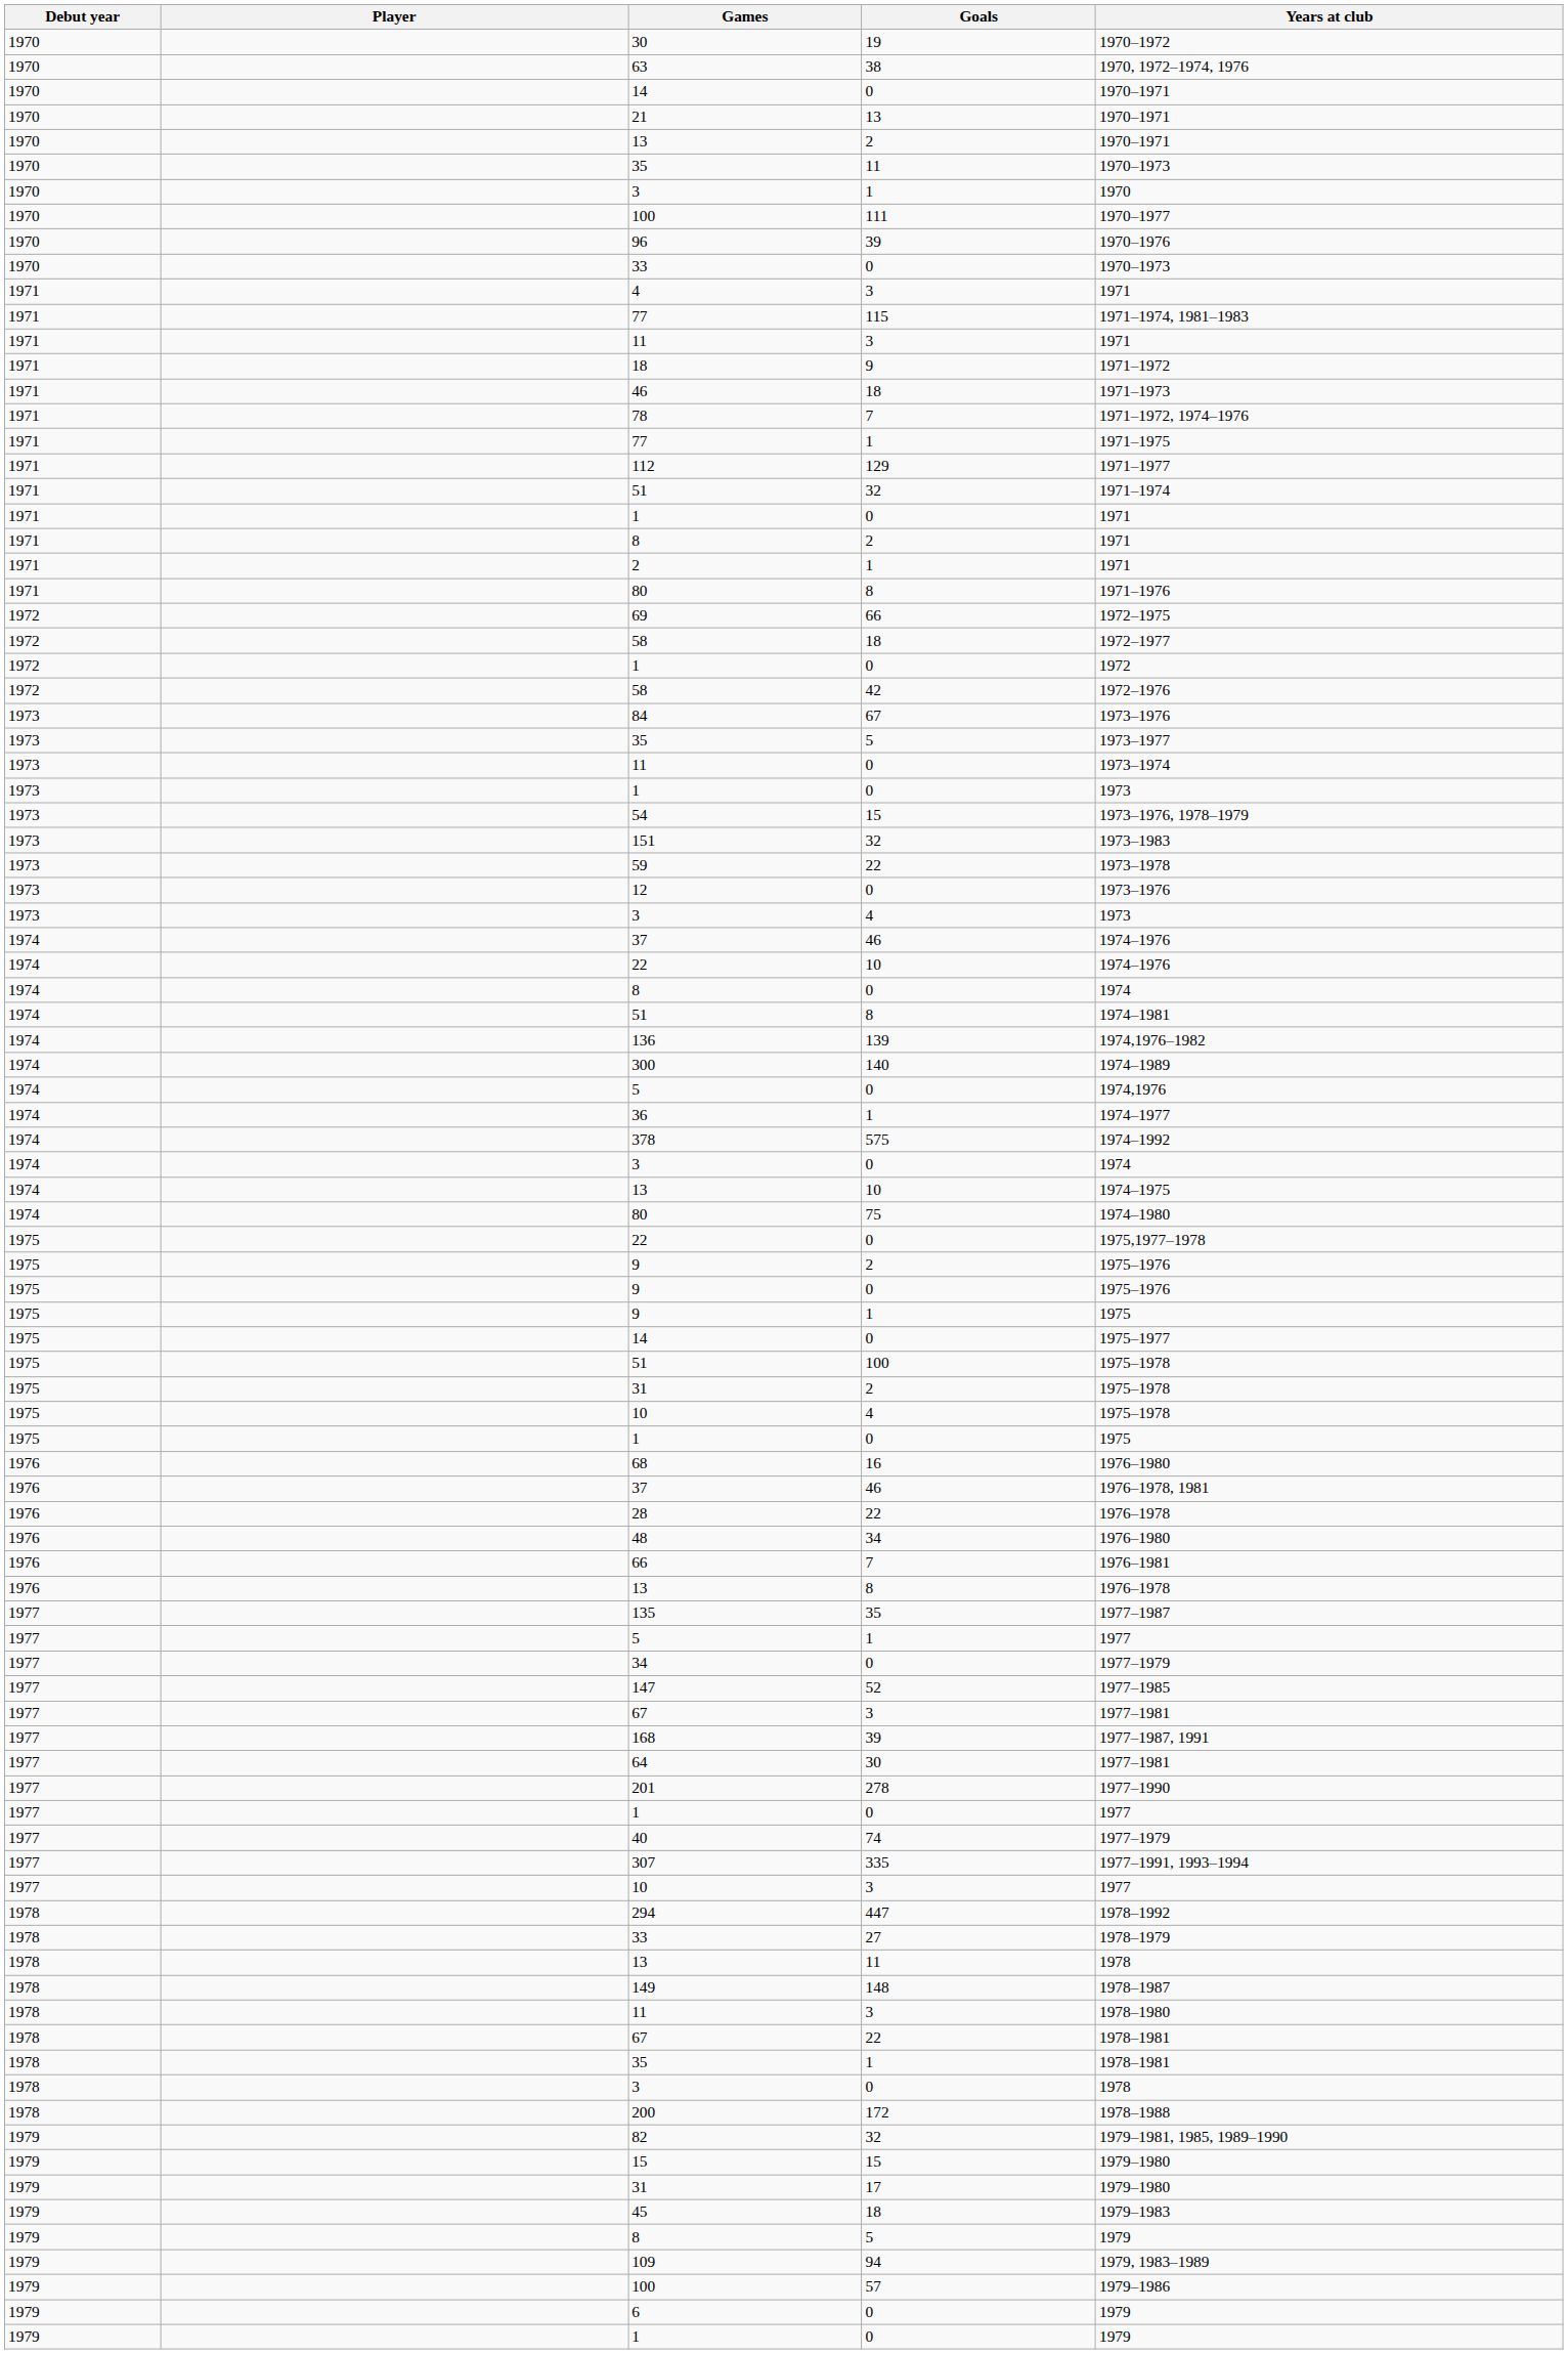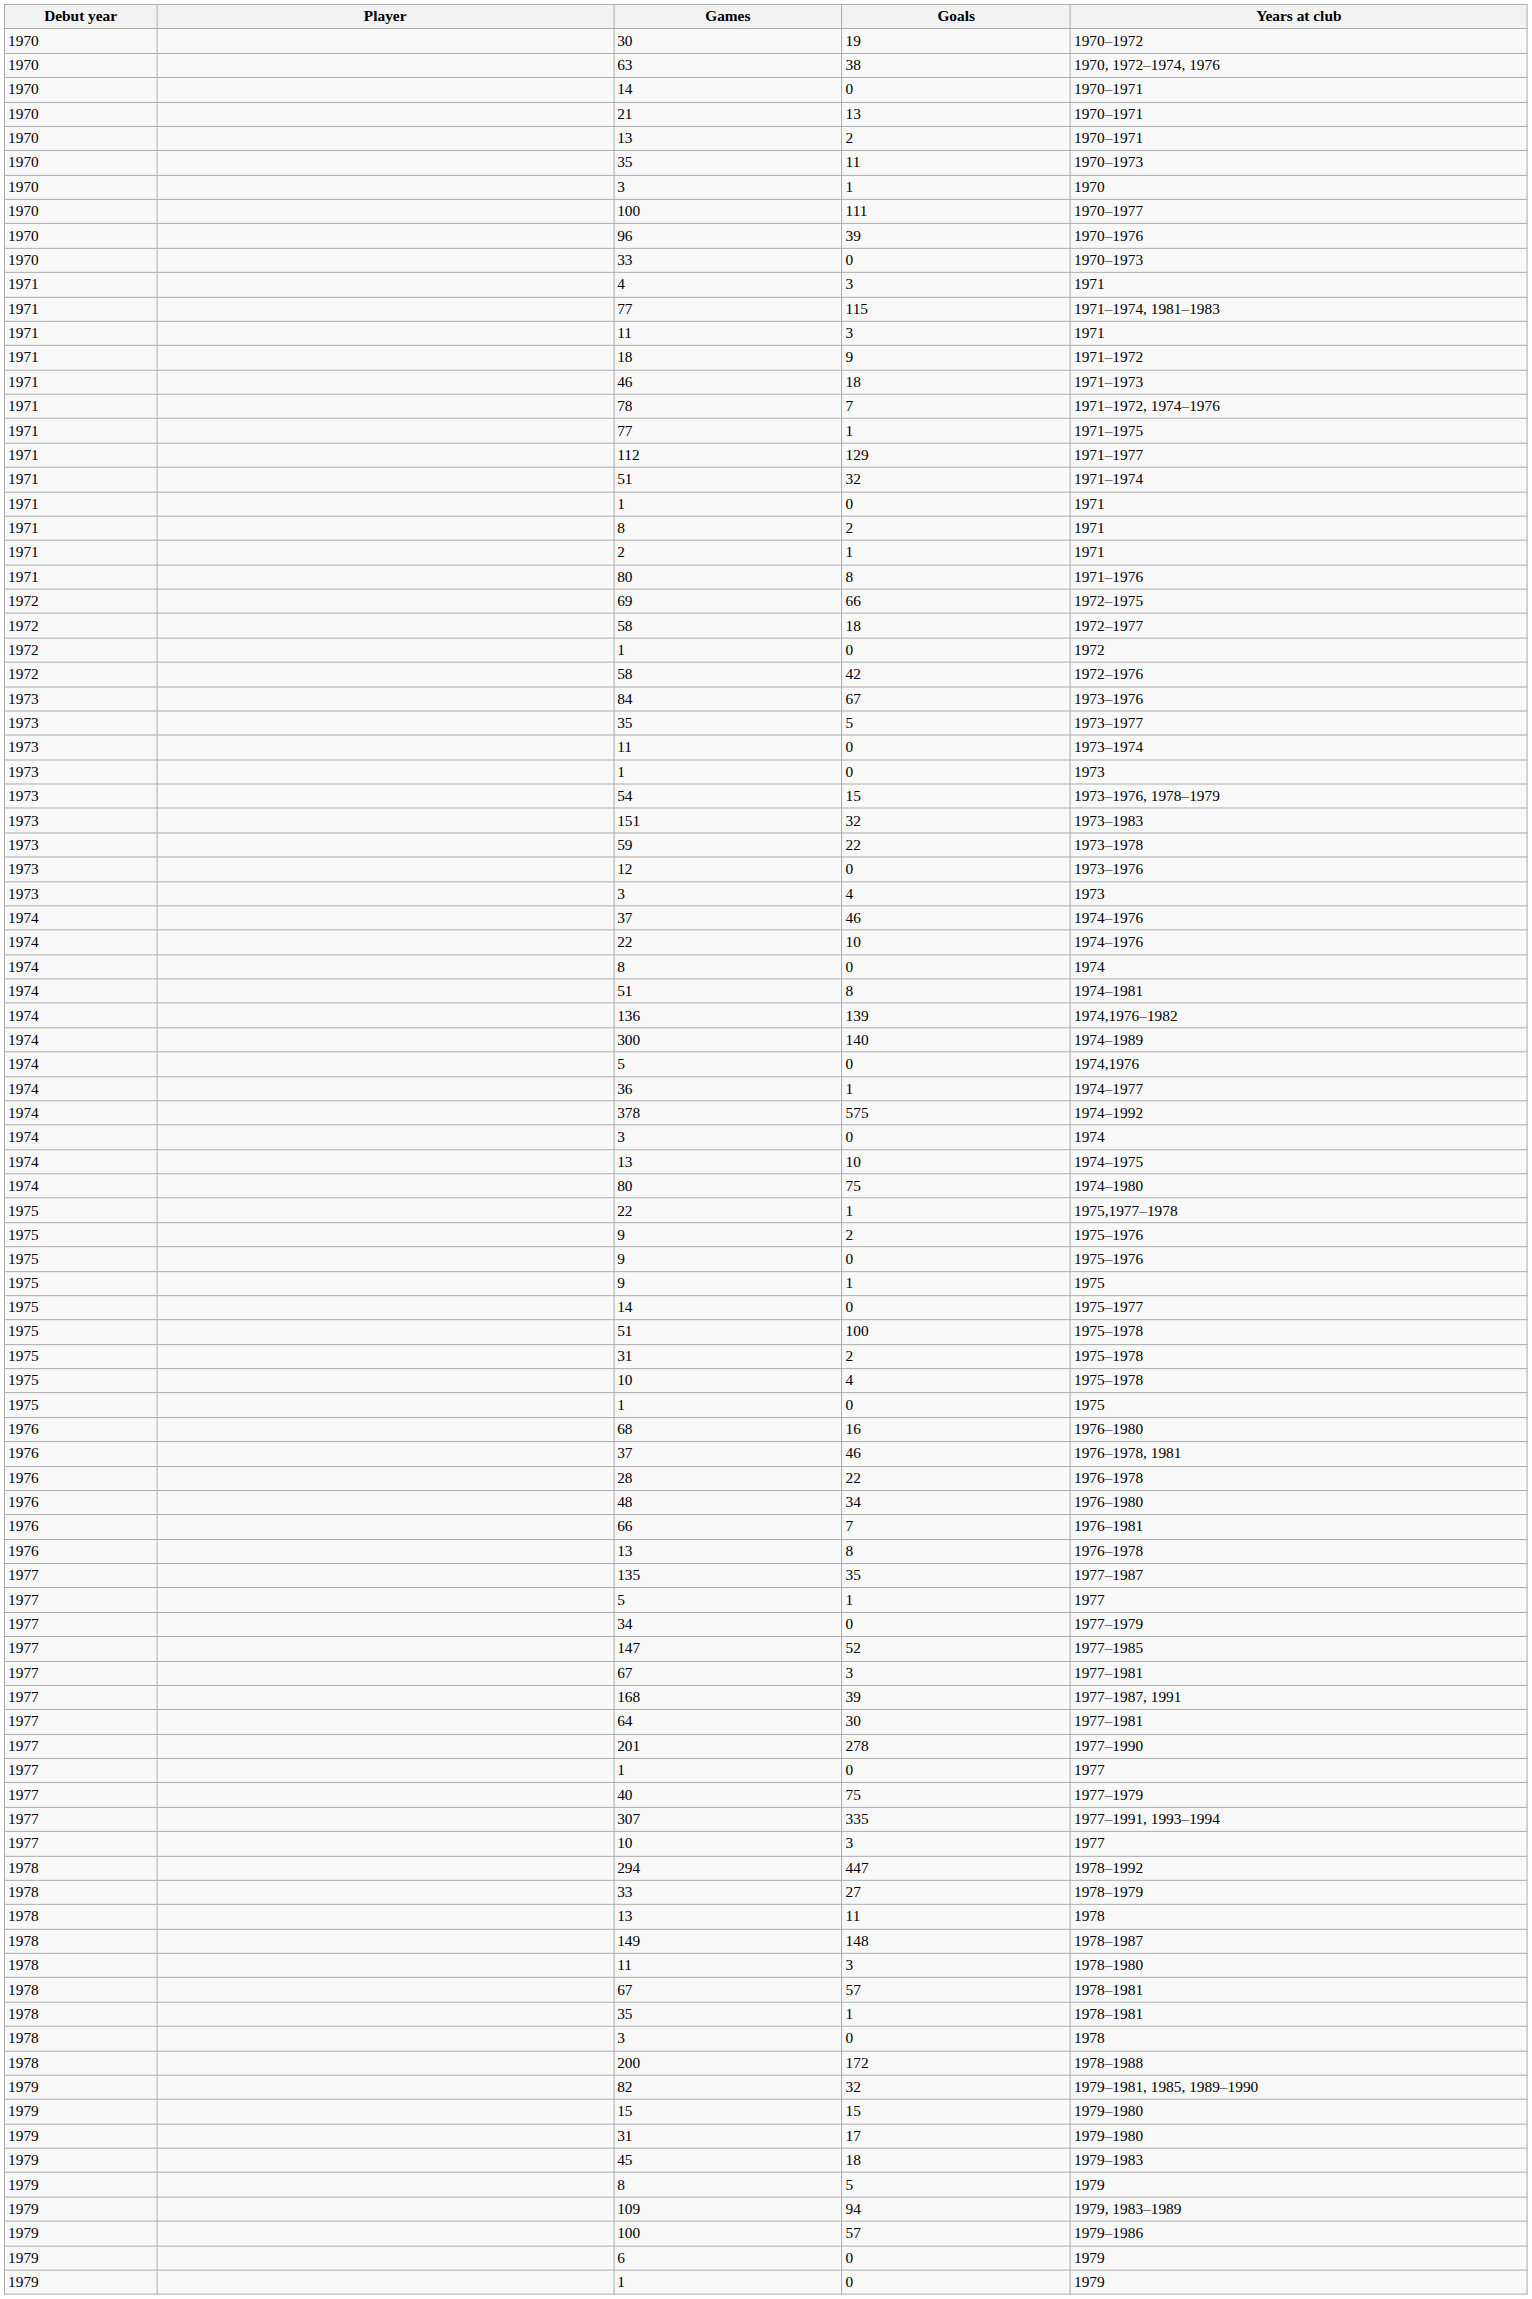 <table class="wikitable sortable" style="width:80%;">
 <tr>
 <th style="width=10%">Debut year</th>
 <th style="width:30%">Player</th>
 <th style="width:15%">Games</th>
 <th style="width:15%">Goals</th>
 <th style="width:30%">Years at club</th>
 </tr>
 <tr>
 <td>1970</td>
 <td></td>
 <td>30</td>
 <td>19</td>
 <td>1970–1972</td>
 </tr>
 <tr>
 <td>1970</td>
 <td></td>
 <td>63</td>
 <td>38</td>
 <td>1970, 1972–1974, 1976</td>
 </tr>
 <tr>
 <td>1970</td>
 <td></td>
 <td>14</td>
 <td>0</td>
 <td>1970–1971</td>
 </tr>
 <tr>
 <td>1970</td>
 <td></td>
 <td>21</td>
 <td>13</td>
 <td>1970–1971</td>
 </tr>
 <tr>
 <td>1970</td>
 <td></td>
 <td>13</td>
 <td>2</td>
 <td>1970–1971</td>
 </tr>
 <tr>
 <td>1970</td>
 <td></td>
 <td>35</td>
 <td>11</td>
 <td>1970–1973</td>
 </tr>
 <tr>
 <td>1970</td>
 <td></td>
 <td>3</td>
 <td>1</td>
 <td>1970</td>
 </tr>
 <tr>
 <td>1970</td>
 <td></td>
 <td>100</td>
 <td>111</td>
 <td>1970–1977</td>
 </tr>
 <tr>
 <td>1970</td>
 <td></td>
 <td>96</td>
 <td>39</td>
 <td>1970–1976</td>
 </tr>
 <tr>
 <td>1970</td>
 <td></td>
 <td>33</td>
 <td>0</td>
 <td>1970–1973</td>
 </tr>
 <tr>
 <td>1971</td>
 <td></td>
 <td>4</td>
 <td>3</td>
 <td>1971</td>
 </tr>
 <tr>
 <td>1971</td>
 <td></td>
 <td>77</td>
 <td>115</td>
 <td>1971–1974, 1981–1983</td>
 </tr>
 <tr>
 <td>1971</td>
 <td></td>
 <td>11</td>
 <td>3</td>
 <td>1971</td>
 </tr>
 <tr>
 <td>1971</td>
 <td></td>
 <td>18</td>
 <td>9</td>
 <td>1971–1972</td>
 </tr>
 <tr>
 <td>1971</td>
 <td></td>
 <td>46</td>
 <td>18</td>
 <td>1971–1973</td>
 </tr>
 <tr>
 <td>1971</td>
 <td></td>
 <td>78</td>
 <td>7</td>
 <td>1971–1972, 1974–1976</td>
 </tr>
 <tr>
 <td>1971</td>
 <td></td>
 <td>77</td>
 <td>1</td>
 <td>1971–1975</td>
 </tr>
 <tr>
 <td>1971</td>
 <td></td>
 <td>112</td>
 <td>129</td>
 <td>1971–1977</td>
 </tr>
 <tr>
 <td>1971</td>
 <td></td>
 <td>51</td>
 <td>32</td>
 <td>1971–1974</td>
 </tr>
 <tr>
 <td>1971</td>
 <td></td>
 <td>1</td>
 <td>0</td>
 <td>1971</td>
 </tr>
 <tr>
 <td>1971</td>
 <td></td>
 <td>8</td>
 <td>2</td>
 <td>1971</td>
 </tr>
 <tr>
 <td>1971</td>
 <td></td>
 <td>2</td>
 <td>1</td>
 <td>1971</td>
 </tr>
 <tr>
 <td>1971</td>
 <td></td>
 <td>80</td>
 <td>8</td>
 <td>1971–1976</td>
 </tr>
 <tr>
 <td>1972</td>
 <td></td>
 <td>69</td>
 <td>66</td>
 <td>1972–1975</td>
 </tr>
 <tr>
 <td>1972</td>
 <td></td>
 <td>58</td>
 <td>18</td>
 <td>1972–1977</td>
 </tr>
 <tr>
 <td>1972</td>
 <td></td>
 <td>1</td>
 <td>0</td>
 <td>1972</td>
 </tr>
 <tr>
 <td>1972</td>
 <td></td>
 <td>58</td>
 <td>42</td>
 <td>1972–1976</td>
 </tr>
 <tr>
 <td>1973</td>
 <td></td>
 <td>84</td>
 <td>67</td>
 <td>1973–1976</td>
 </tr>
 <tr>
 <td>1973</td>
 <td></td>
 <td>35</td>
 <td>5</td>
 <td>1973–1977</td>
 </tr>
 <tr>
 <td>1973</td>
 <td></td>
 <td>11</td>
 <td>0</td>
 <td>1973–1974</td>
 </tr>
 <tr>
 <td>1973</td>
 <td></td>
 <td>1</td>
 <td>0</td>
 <td>1973</td>
 </tr>
 <tr>
 <td>1973</td>
 <td></td>
 <td>54</td>
 <td>15</td>
 <td>1973–1976, 1978–1979</td>
 </tr>
 <tr>
 <td>1973</td>
 <td></td>
 <td>151</td>
 <td>32</td>
 <td>1973–1983</td>
 </tr>
 <tr>
 <td>1973</td>
 <td></td>
 <td>59</td>
 <td>22</td>
 <td>1973–1978</td>
 </tr>
 <tr>
 <td>1973</td>
 <td></td>
 <td>12</td>
 <td>0</td>
 <td>1973–1976</td>
 </tr>
 <tr>
 <td>1973</td>
 <td></td>
 <td>3</td>
 <td>4</td>
 <td>1973</td>
 </tr>
 <tr>
 <td>1974</td>
 <td></td>
 <td>37</td>
 <td>46</td>
 <td>1974–1976</td>
 </tr>
 <tr>
 <td>1974</td>
 <td></td>
 <td>22</td>
 <td>10</td>
 <td>1974–1976</td>
 </tr>
 <tr>
 <td>1974</td>
 <td></td>
 <td>8</td>
 <td>0</td>
 <td>1974</td>
 </tr>
 <tr>
 <td>1974</td>
 <td></td>
 <td>51</td>
 <td>8</td>
 <td>1974–1981</td>
 </tr>
 <tr>
 <td>1974</td>
 <td></td>
 <td>136</td>
 <td>139</td>
 <td>1974,1976–1982</td>
 </tr>
 <tr>
 <td>1974</td>
 <td></td>
 <td>300</td>
 <td>140</td>
 <td>1974–1989</td>
 </tr>
 <tr>
 <td>1974</td>
 <td></td>
 <td>5</td>
 <td>0</td>
 <td>1974,1976</td>
 </tr>
 <tr>
 <td>1974</td>
 <td></td>
 <td>36</td>
 <td>1</td>
 <td>1974–1977</td>
 </tr>
 <tr>
 <td>1974</td>
 <td></td>
 <td>378</td>
 <td>575</td>
 <td>1974–1992</td>
 </tr>
 <tr>
 <td>1974</td>
 <td></td>
 <td>3</td>
 <td>0</td>
 <td>1974</td>
 </tr>
 <tr>
 <td>1974</td>
 <td></td>
 <td>13</td>
 <td>10</td>
 <td>1974–1975</td>
 </tr>
 <tr>
 <td>1974</td>
 <td></td>
 <td>80</td>
 <td>75</td>
 <td>1974–1980</td>
 </tr>
 <tr>
 <td>1975</td>
 <td></td>
 <td>22</td>
-<td>0</td>
+<td>1</td>
 <td>1975,1977–1978</td>
 </tr>
 <tr>
 <td>1975</td>
 <td></td>
 <td>9</td>
 <td>2</td>
 <td>1975–1976</td>
 </tr>
 <tr>
 <td>1975</td>
 <td></td>
 <td>9</td>
 <td>0</td>
 <td>1975–1976</td>
 </tr>
 <tr>
 <td>1975</td>
 <td></td>
 <td>9</td>
 <td>1</td>
 <td>1975</td>
 </tr>
 <tr>
 <td>1975</td>
 <td></td>
 <td>14</td>
 <td>0</td>
 <td>1975–1977</td>
 </tr>
 <tr>
 <td>1975</td>
 <td></td>
 <td>51</td>
 <td>100</td>
 <td>1975–1978</td>
 </tr>
 <tr>
 <td>1975</td>
 <td></td>
 <td>31</td>
 <td>2</td>
 <td>1975–1978</td>
 </tr>
 <tr>
 <td>1975</td>
 <td></td>
 <td>10</td>
 <td>4</td>
 <td>1975–1978</td>
 </tr>
 <tr>
 <td>1975</td>
 <td></td>
 <td>1</td>
 <td>0</td>
 <td>1975</td>
 </tr>
 <tr>
 <td>1976</td>
 <td></td>
 <td>68</td>
 <td>16</td>
 <td>1976–1980</td>
 </tr>
 <tr>
 <td>1976</td>
 <td></td>
 <td>37</td>
 <td>46</td>
 <td>1976–1978, 1981</td>
 </tr>
 <tr>
 <td>1976</td>
 <td></td>
 <td>28</td>
 <td>22</td>
 <td>1976–1978</td>
 </tr>
 <tr>
 <td>1976</td>
 <td></td>
 <td>48</td>
 <td>34</td>
 <td>1976–1980</td>
 </tr>
 <tr>
 <td>1976</td>
 <td></td>
 <td>66</td>
 <td>7</td>
 <td>1976–1981</td>
 </tr>
 <tr>
 <td>1976</td>
 <td></td>
 <td>13</td>
 <td>8</td>
 <td>1976–1978</td>
 </tr>
 <tr>
 <td>1977</td>
 <td></td>
 <td>135</td>
 <td>35</td>
 <td>1977–1987</td>
 </tr>
 <tr>
 <td>1977</td>
 <td></td>
 <td>5</td>
 <td>1</td>
 <td>1977</td>
 </tr>
 <tr>
 <td>1977</td>
 <td></td>
 <td>34</td>
 <td>0</td>
 <td>1977–1979</td>
 </tr>
 <tr>
 <td>1977</td>
 <td></td>
 <td>147</td>
 <td>52</td>
 <td>1977–1985</td>
 </tr>
 <tr>
 <td>1977</td>
 <td></td>
 <td>67</td>
 <td>3</td>
 <td>1977–1981</td>
 </tr>
 <tr>
 <td>1977</td>
 <td></td>
 <td>168</td>
 <td>39</td>
 <td>1977–1987, 1991</td>
 </tr>
 <tr>
 <td>1977</td>
 <td></td>
 <td>64</td>
 <td>30</td>
 <td>1977–1981</td>
 </tr>
 <tr>
 <td>1977</td>
 <td></td>
 <td>201</td>
 <td>278</td>
 <td>1977–1990</td>
 </tr>
 <tr>
 <td>1977</td>
 <td></td>
 <td>1</td>
 <td>0</td>
 <td>1977</td>
 </tr>
 <tr>
 <td>1977</td>
 <td></td>
 <td>40</td>
-<td>74</td>
+<td>75</td>
 <td>1977–1979</td>
 </tr>
 <tr>
 <td>1977</td>
 <td></td>
 <td>307</td>
 <td>335</td>
 <td>1977–1991, 1993–1994</td>
 </tr>
 <tr>
 <td>1977</td>
 <td></td>
 <td>10</td>
 <td>3</td>
 <td>1977</td>
 </tr>
 <tr>
 <td>1978</td>
 <td></td>
 <td>294</td>
 <td>447</td>
 <td>1978–1992</td>
 </tr>
 <tr>
 <td>1978</td>
 <td></td>
 <td>33</td>
 <td>27</td>
 <td>1978–1979</td>
 </tr>
 <tr>
 <td>1978</td>
 <td></td>
 <td>13</td>
 <td>11</td>
 <td>1978</td>
 </tr>
 <tr>
 <td>1978</td>
 <td></td>
 <td>149</td>
 <td>148</td>
 <td>1978–1987</td>
 </tr>
 <tr>
 <td>1978</td>
 <td></td>
 <td>11</td>
 <td>3</td>
 <td>1978–1980</td>
 </tr>
 <tr>
 <td>1978</td>
 <td></td>
 <td>67</td>
-<td>22</td>
+<td>57</td>
 <td>1978–1981</td>
 </tr>
 <tr>
 <td>1978</td>
 <td></td>
 <td>35</td>
 <td>1</td>
 <td>1978–1981</td>
 </tr>
 <tr>
 <td>1978</td>
 <td></td>
 <td>3</td>
 <td>0</td>
 <td>1978</td>
 </tr>
 <tr>
 <td>1978</td>
 <td></td>
 <td>200</td>
 <td>172</td>
 <td>1978–1988</td>
 </tr>
 <tr>
 <td>1979</td>
 <td></td>
 <td>82</td>
 <td>32</td>
 <td>1979–1981, 1985, 1989–1990</td>
 </tr>
 <tr>
 <td>1979</td>
 <td></td>
 <td>15</td>
 <td>15</td>
 <td>1979–1980</td>
 </tr>
 <tr>
 <td>1979</td>
 <td></td>
 <td>31</td>
 <td>17</td>
 <td>1979–1980</td>
 </tr>
 <tr>
 <td>1979</td>
 <td></td>
 <td>45</td>
 <td>18</td>
 <td>1979–1983</td>
 </tr>
 <tr>
 <td>1979</td>
 <td></td>
 <td>8</td>
 <td>5</td>
 <td>1979</td>
 </tr>
 <tr>
 <td>1979</td>
 <td></td>
 <td>109</td>
 <td>94</td>
 <td>1979, 1983–1989</td>
 </tr>
 <tr>
 <td>1979</td>
 <td></td>
 <td>100</td>
 <td>57</td>
 <td>1979–1986</td>
 </tr>
 <tr>
 <td>1979</td>
 <td></td>
 <td>6</td>
 <td>0</td>
 <td>1979</td>
 </tr>
 <tr>
 <td>1979</td>
 <td></td>
 <td>1</td>
 <td>0</td>
 <td>1979</td>
 </tr>
 </table>
